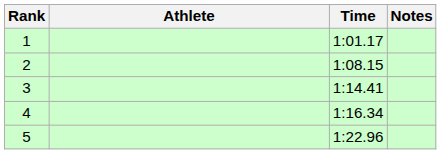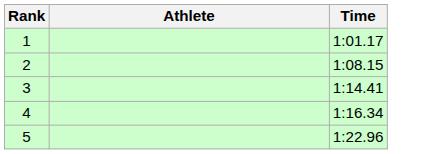 <table class="wikitable" style="text-align:center">
 <tr>
 <th>Rank</th>
 <th Style="width:18em">Athlete</th>
 <th>Time</th>
-<th>Notes</th>
 </tr>
 <tr style="background:#cfc">
 <td>1</td>
 <td style="text-align:left"></td>
 <td>1:01.17</td>
-<td></td>
 </tr>
 <tr style="background:#cfc">
 <td>2</td>
 <td style="text-align:left"></td>
 <td>1:08.15</td>
-<td></td>
 </tr>
 <tr style="background:#cfc">
 <td>3</td>
 <td style="text-align:left"></td>
 <td>1:14.41</td>
-<td></td>
 </tr>
 <tr style="background:#cfc">
 <td>4</td>
 <td style="text-align:left"></td>
 <td>1:16.34</td>
-<td></td>
 </tr>
 <tr style="background:#cfc">
 <td>5</td>
 <td style="text-align:left"></td>
 <td>1:22.96</td>
-<td></td>
 </tr>
 </table>
